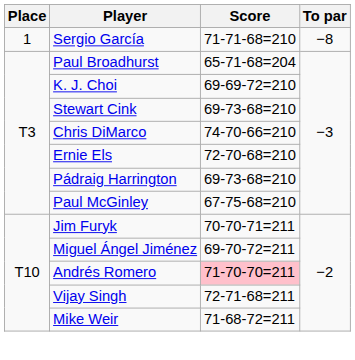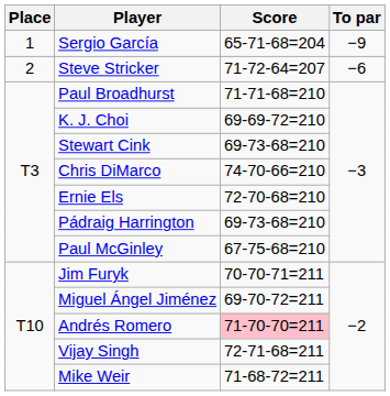 <table class="wikitable">
 <tr>
 <th>Place</th>
 <th>Player</th>
 <th>Score</th>
 <th>To par</th>
 </tr>
 <tr>
 <td align="center">1</td>
 <td> <a href='#'>Sergio García</a></td>
-<td>71-71-68=210</td>
-<td align="center">−8</td>
+<td>65-71-68=204</td>
+<td align="center">−9</td>
+</tr>
+<tr>
+<td align="center">2</td>
+<td> <a href='#'>Steve Stricker</a></td>
+<td>71-72-64=207</td>
+<td align="center">−6</td>
 </tr>
 <tr>
 <td rowspan="7" align="center">T3</td>
 <td> <a href='#'>Paul Broadhurst</a></td>
-<td>65-71-68=204</td>
+<td>71-71-68=210</td>
 <td rowspan="7" align="center">−3</td>
 </tr>
 <tr>
 <td> <a href='#'>K. J. Choi</a></td>
 <td>69-69-72=210</td>
 </tr>
 <tr>
 <td> <a href='#'>Stewart Cink</a></td>
 <td>69-73-68=210</td>
 </tr>
 <tr>
 <td> <a href='#'>Chris DiMarco</a></td>
 <td>74-70-66=210</td>
 </tr>
 <tr>
 <td> <a href='#'>Ernie Els</a></td>
 <td>72-70-68=210</td>
 </tr>
 <tr>
 <td> <a href='#'>Pádraig Harrington</a></td>
 <td>69-73-68=210</td>
 </tr>
 <tr>
 <td> <a href='#'>Paul McGinley</a></td>
 <td>67-75-68=210</td>
 </tr>
 <tr>
 <td rowspan="5" align=center>T10</td>
 <td> <a href='#'>Jim Furyk</a></td>
 <td>70-70-71=211</td>
 <td rowspan="5" align="center">−2</td>
 </tr>
 <tr>
 <td> <a href='#'>Miguel Ángel Jiménez</a></td>
 <td>69-70-72=211</td>
 </tr>
 <tr>
 <td> <a href='#'>Andrés Romero</a></td>
 <td style="background: pink;">71-70-70=211</td>
 </tr>
 <tr>
 <td> <a href='#'>Vijay Singh</a></td>
 <td>72-71-68=211</td>
 </tr>
 <tr>
 <td> <a href='#'>Mike Weir</a></td>
 <td>71-68-72=211</td>
 </tr>
 </table>
